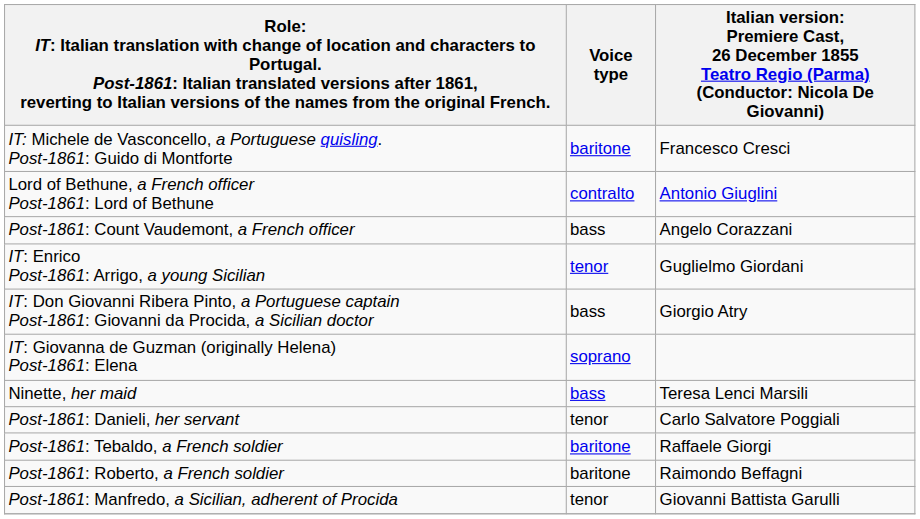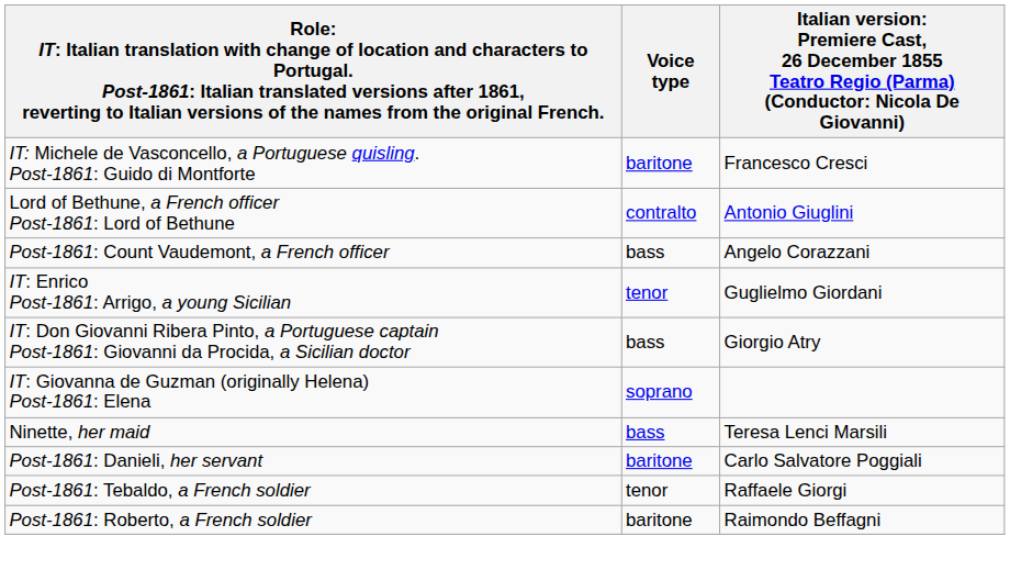 <table class="wikitable">
 <tr>
 <th>Role:<br><em>IT</em>: Italian translation with change of location and characters to Portugal.<br><em>Post-1861</em>: Italian translated versions after 1861,<br> reverting to Italian versions of the names from the original French.</th>
 <th>Voice type</th>
 <th>Italian version:<br>Premiere Cast,<br> 26 December 1855<br><a href='#'>Teatro Regio (Parma)</a><br>(Conductor: Nicola De Giovanni)</th>
 </tr>
 <tr>
 <td><em>IT:</em> Michele de Vasconcello, <em>a Portuguese <a href='#'>quisling</a></em>. <br><em>Post-1861</em>: Guido di Montforte</td>
 <td><a href='#'>baritone</a></td>
 <td>Francesco Cresci</td>
 </tr>
 <tr>
 <td>Lord of Bethune, <em>a French officer</em><br><em>Post-1861</em>: Lord of Bethune</td>
 <td><a href='#'>contralto</a></td>
 <td><a href='#'>Antonio Giuglini</a></td>
 </tr>
 <tr>
 <td><em>Post-1861</em>: Count Vaudemont, <em>a French officer</em></td>
 <td>bass</td>
 <td>Angelo Corazzani</td>
 </tr>
 <tr>
 <td><em>IT</em>: Enrico<br><em>Post-1861</em>: Arrigo, <em>a young Sicilian</em></td>
 <td><a href='#'>tenor</a></td>
 <td>Guglielmo Giordani</td>
 </tr>
 <tr>
 <td><em>IT</em>: Don Giovanni Ribera Pinto, <em>a Portuguese captain</em><br><em>Post-1861</em>: Giovanni da Procida, <em>a Sicilian doctor</em></td>
 <td>bass</td>
 <td>Giorgio Atry</td>
 </tr>
 <tr>
 <td><em>IT</em>: Giovanna de Guzman (originally Helena) <br><em>Post-1861</em>: Elena</td>
 <td><a href='#'>soprano</a></td>
 <td></td>
 </tr>
 <tr>
 <td>Ninette, <em>her maid</em></td>
 <td><a href='#'>bass</a></td>
 <td>Teresa Lenci Marsili</td>
 </tr>
 <tr>
 <td><em>Post-1861</em>: Danieli, <em>her servant</em></td>
-<td>tenor</td>
+<td><a href='#'>baritone</a></td>
 <td>Carlo Salvatore Poggiali</td>
 </tr>
 <tr>
 <td><em>Post-1861</em>: Tebaldo, <em>a French soldier</em></td>
-<td><a href='#'>baritone</a></td>
+<td>tenor</td>
 <td>Raffaele Giorgi</td>
 </tr>
 <tr>
 <td><em>Post-1861</em>: Roberto, <em>a French soldier</em></td>
 <td>baritone</td>
 <td>Raimondo Beffagni</td>
 </tr>
 <tr>
-<td><em>Post-1861</em>: Manfredo, <em>a Sicilian, adherent of Procida</em></td>
-<td>tenor</td>
-<td>Giovanni Battista Garulli</td>
-</tr>
-<tr>
 </tr>
 </table>
